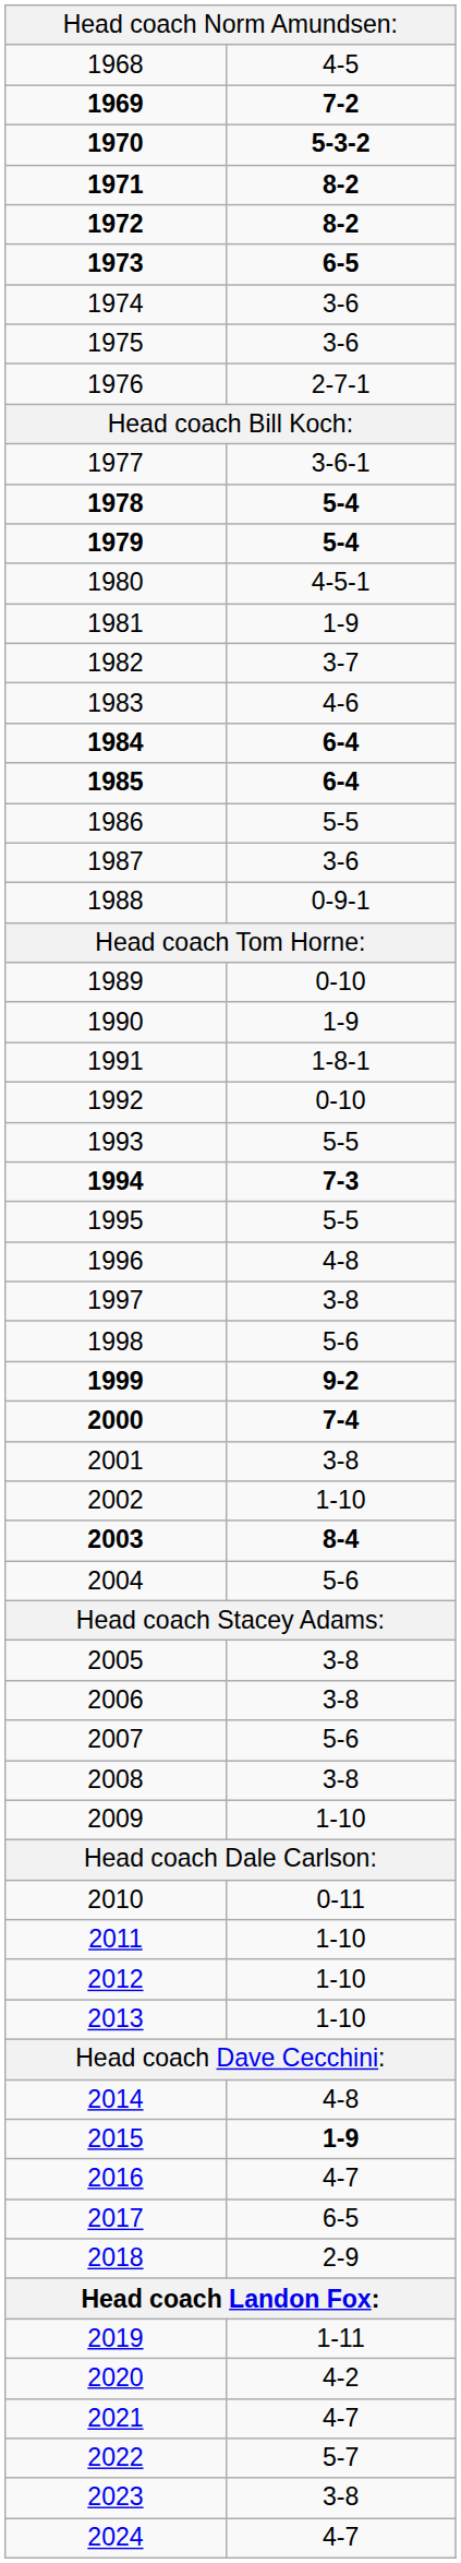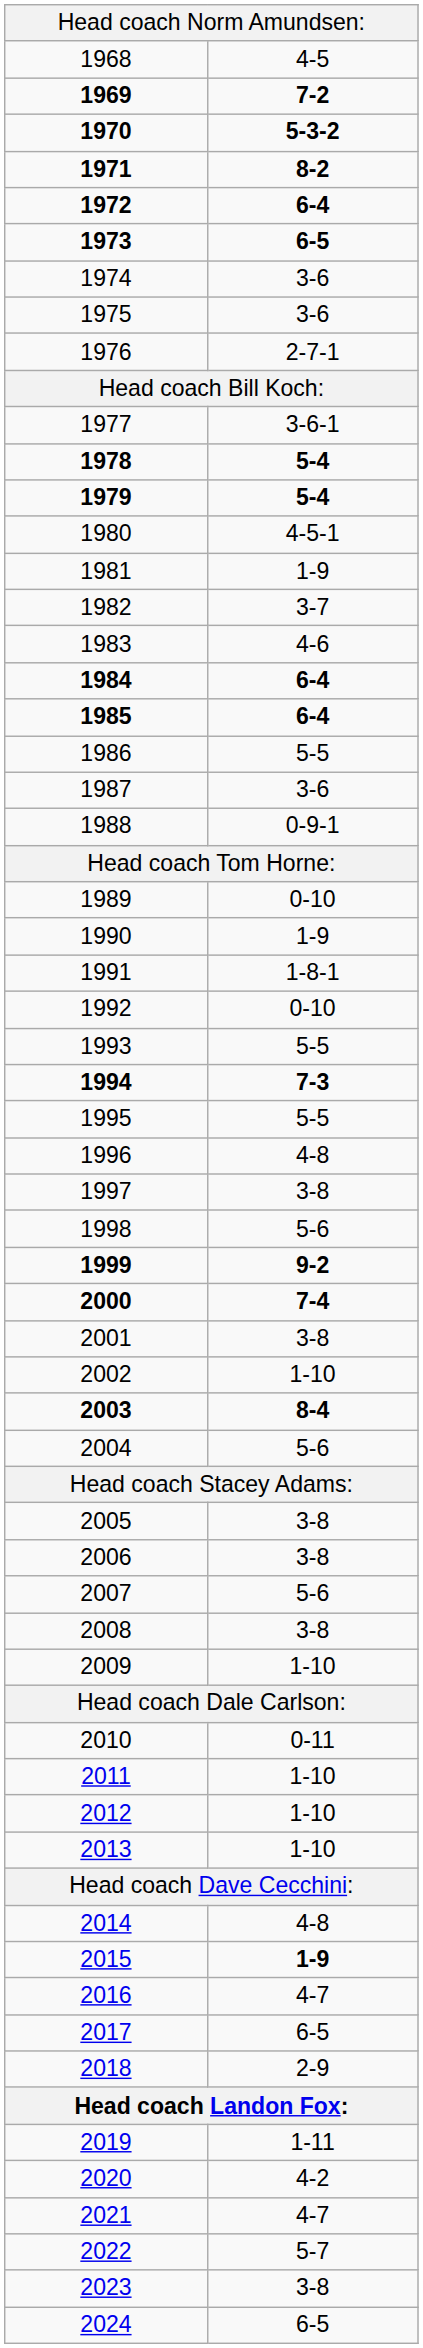 <table class="wikitable" style="width:18em; text-align:center">
 <tr>
 <th colspan=2 style="font-weight:normal">Head coach Norm Amundsen:</th>
 </tr>
 <tr>
 <td>1968</td>
 <td>4-5</td>
 </tr>
 <tr>
 <td><strong>1969</strong></td>
 <td><strong> 7-2</strong></td>
 </tr>
 <tr>
 <td><strong>1970</strong></td>
 <td><strong> 5-3-2</strong></td>
 </tr>
 <tr>
 <td><strong>1971</strong></td>
 <td><strong> 8-2</strong></td>
 </tr>
 <tr>
 <td><strong>1972</strong></td>
-<td><strong> 8-2</strong></td>
+<td><strong>6-4</strong></td>
 </tr>
 <tr>
 <td><strong>1973</strong></td>
 <td><strong> 6-5</strong></td>
 </tr>
 <tr>
 <td>1974</td>
 <td>3-6</td>
 </tr>
 <tr>
 <td>1975</td>
 <td>3-6</td>
 </tr>
 <tr>
 <td>1976</td>
 <td>2-7-1</td>
 </tr>
 <tr>
 <th colspan=2 style="font-weight:normal">Head coach Bill Koch:</th>
 </tr>
 <tr>
 <td>1977</td>
 <td>3-6-1</td>
 </tr>
 <tr>
 <td><strong>1978</strong></td>
 <td><strong> 5-4</strong></td>
 </tr>
 <tr>
 <td><strong>1979</strong></td>
 <td><strong> 5-4</strong></td>
 </tr>
 <tr>
 <td>1980</td>
 <td>4-5-1</td>
 </tr>
 <tr>
 <td>1981</td>
 <td>1-9</td>
 </tr>
 <tr>
 <td>1982</td>
 <td>3-7</td>
 </tr>
 <tr>
 <td>1983</td>
 <td>4-6</td>
 </tr>
 <tr>
 <td><strong>1984</strong></td>
 <td><strong> 6-4</strong></td>
 </tr>
 <tr>
 <td><strong>1985</strong></td>
 <td><strong> 6-4</strong></td>
 </tr>
 <tr>
 <td>1986</td>
 <td>5-5</td>
 </tr>
 <tr>
 <td>1987</td>
 <td>3-6</td>
 </tr>
 <tr>
 <td>1988</td>
 <td>0-9-1</td>
 </tr>
 <tr>
 <th colspan=2 style="font-weight:normal">Head coach Tom Horne:</th>
 </tr>
 <tr>
 <td>1989</td>
 <td>0-10</td>
 </tr>
 <tr>
 <td>1990</td>
 <td>1-9</td>
 </tr>
 <tr>
 <td>1991</td>
 <td>1-8-1</td>
 </tr>
 <tr>
 <td>1992</td>
 <td>0-10</td>
 </tr>
 <tr>
 <td>1993</td>
 <td>5-5</td>
 </tr>
 <tr>
 <td><strong>1994</strong></td>
 <td><strong> 7-3</strong></td>
 </tr>
 <tr>
 <td>1995</td>
 <td>5-5</td>
 </tr>
 <tr>
 <td>1996</td>
 <td>4-8</td>
 </tr>
 <tr>
 <td>1997</td>
 <td>3-8</td>
 </tr>
 <tr>
 <td>1998</td>
 <td>5-6</td>
 </tr>
 <tr>
 <td><strong>1999</strong></td>
 <td><strong> 9-2</strong></td>
 </tr>
 <tr>
 <td><strong>2000</strong></td>
 <td><strong> 7-4</strong></td>
 </tr>
 <tr>
 <td>2001</td>
 <td>3-8</td>
 </tr>
 <tr>
 <td>2002</td>
 <td>1-10</td>
 </tr>
 <tr>
 <td><strong>2003</strong></td>
 <td><strong> 8-4</strong></td>
 </tr>
 <tr>
 <td>2004</td>
 <td>5-6</td>
 </tr>
 <tr>
 <th colspan=2 style="font-weight:normal">Head coach Stacey Adams:</th>
 </tr>
 <tr>
 <td>2005</td>
 <td>3-8</td>
 </tr>
 <tr>
 <td>2006</td>
 <td>3-8</td>
 </tr>
 <tr>
 <td>2007</td>
 <td>5-6</td>
 </tr>
 <tr>
 <td>2008</td>
 <td>3-8</td>
 </tr>
 <tr>
 <td>2009</td>
 <td>1-10</td>
 </tr>
 <tr>
 <th colspan=2 style="font-weight:normal">Head coach Dale Carlson:</th>
 </tr>
 <tr>
 <td>2010</td>
 <td>0-11</td>
 </tr>
 <tr>
 <td><a href='#'>2011</a></td>
 <td>1-10</td>
 </tr>
 <tr>
 <td><a href='#'>2012</a></td>
 <td>1-10</td>
 </tr>
 <tr>
 <td><a href='#'>2013</a></td>
 <td>1-10</td>
 </tr>
 <tr>
 <th colspan=2 style="font-weight:normal">Head coach <a href='#'>Dave Cecchini</a>:</th>
 </tr>
 <tr>
 <td><a href='#'>2014</a></td>
 <td>4-8</td>
 </tr>
 <tr>
 <td><a href='#'>2015</a></td>
 <td><strong>1-9</strong></td>
 </tr>
 <tr>
 <td><a href='#'>2016</a></td>
 <td>4-7</td>
 </tr>
 <tr>
 <td><a href='#'>2017</a></td>
 <td>6-5</td>
 </tr>
 <tr>
 <td><a href='#'>2018</a></td>
 <td>2-9</td>
 </tr>
 <tr>
 <th colspan="2">Head coach <a href='#'>Landon Fox</a>:</th>
 </tr>
 <tr>
 <td><a href='#'>2019</a></td>
 <td>1-11</td>
 </tr>
 <tr>
 <td><a href='#'>2020</a></td>
 <td>4-2</td>
 </tr>
 <tr>
 <td><a href='#'>2021</a></td>
 <td>4-7</td>
 </tr>
 <tr>
 <td><a href='#'>2022</a></td>
 <td>5-7</td>
 </tr>
 <tr>
 <td><a href='#'>2023</a></td>
 <td>3-8</td>
 </tr>
 <tr>
 <td><a href='#'>2024</a></td>
-<td>4-7</td>
+<td>6-5</td>
 </tr>
 </table>
